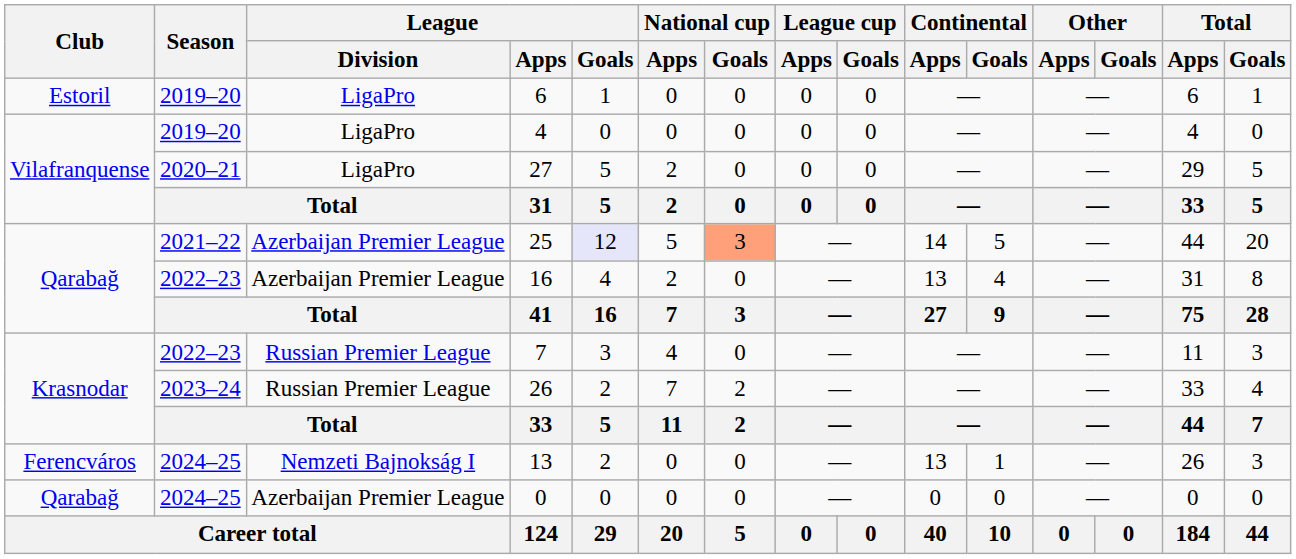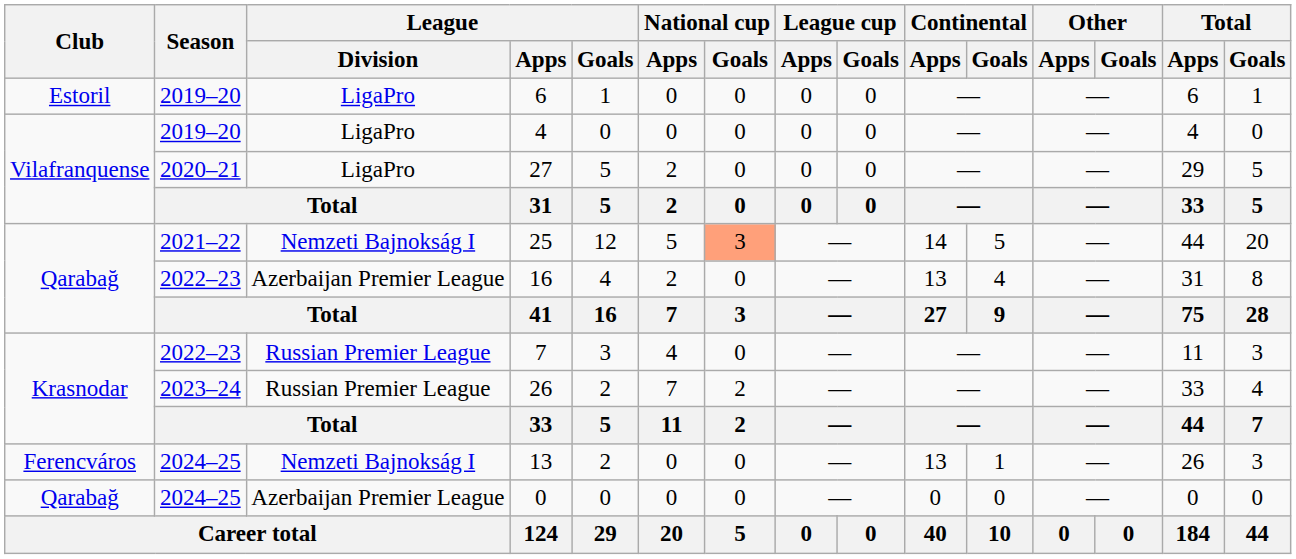 <table class="wikitable" style="text-align:center">
 <tr>
 <th rowspan="2">Club</th>
 <th rowspan="2">Season</th>
 <th colspan="3">League</th>
 <th colspan="2">National cup</th>
 <th colspan="2">League cup</th>
 <th colspan="2">Continental</th>
 <th colspan="2">Other</th>
 <th colspan="2">Total</th>
 </tr>
 <tr>
 <th>Division</th>
 <th>Apps</th>
 <th>Goals</th>
 <th>Apps</th>
 <th>Goals</th>
 <th>Apps</th>
 <th>Goals</th>
 <th>Apps</th>
 <th>Goals</th>
 <th>Apps</th>
 <th>Goals</th>
 <th>Apps</th>
 <th>Goals</th>
 </tr>
 <tr>
 <td><a href='#'>Estoril</a></td>
 <td><a href='#'>2019–20</a></td>
 <td><a href='#'>LigaPro</a></td>
 <td>6</td>
 <td>1</td>
 <td>0</td>
 <td>0</td>
 <td>0</td>
 <td>0</td>
 <td colspan="2">—</td>
 <td colspan="2">—</td>
 <td>6</td>
 <td>1</td>
 </tr>
 <tr>
 <td rowspan="3"><a href='#'>Vilafranquense</a></td>
 <td><a href='#'>2019–20</a></td>
 <td>LigaPro</td>
 <td>4</td>
 <td>0</td>
 <td>0</td>
 <td>0</td>
 <td>0</td>
 <td>0</td>
 <td colspan="2">—</td>
 <td colspan="2">—</td>
 <td>4</td>
 <td>0</td>
 </tr>
 <tr>
 <td><a href='#'>2020–21</a></td>
 <td>LigaPro</td>
 <td>27</td>
 <td>5</td>
 <td>2</td>
 <td>0</td>
 <td>0</td>
 <td>0</td>
 <td colspan="2">—</td>
 <td colspan="2">—</td>
 <td>29</td>
 <td>5</td>
 </tr>
 <tr>
 <th colspan="2">Total</th>
 <th>31</th>
 <th>5</th>
 <th>2</th>
 <th>0</th>
 <th>0</th>
 <th>0</th>
 <th colspan="2">—</th>
 <th colspan="2">—</th>
 <th>33</th>
 <th>5</th>
 </tr>
 <tr>
 <td rowspan="3"><a href='#'>Qarabağ</a></td>
 <td><a href='#'>2021–22</a></td>
-<td><a href='#'>Azerbaijan Premier League</a></td>
+<td><a href='#'>Nemzeti Bajnokság I</a></td>
 <td>25</td>
-<td style="background: lavender;">12</td>
+<td>12</td>
 <td>5</td>
 <td style="background: lightsalmon;">3</td>
 <td colspan="2">—</td>
 <td>14</td>
 <td>5</td>
 <td colspan="2">—</td>
 <td>44</td>
 <td>20</td>
 </tr>
 <tr>
 <td><a href='#'>2022–23</a></td>
 <td>Azerbaijan Premier League</td>
 <td>16</td>
 <td>4</td>
 <td>2</td>
 <td>0</td>
 <td colspan="2">—</td>
 <td>13</td>
 <td>4</td>
 <td colspan="2">—</td>
 <td>31</td>
 <td>8</td>
 </tr>
 <tr>
 <th colspan="2">Total</th>
 <th>41</th>
 <th>16</th>
 <th>7</th>
 <th>3</th>
 <th colspan="2">—</th>
 <th>27</th>
 <th>9</th>
 <th colspan="2">—</th>
 <th>75</th>
 <th>28</th>
 </tr>
 <tr>
 <td rowspan="3"><a href='#'>Krasnodar</a></td>
 <td><a href='#'>2022–23</a></td>
 <td><a href='#'>Russian Premier League</a></td>
 <td>7</td>
 <td>3</td>
 <td>4</td>
 <td>0</td>
 <td colspan="2">—</td>
 <td colspan="2">—</td>
 <td colspan="2">—</td>
 <td>11</td>
 <td>3</td>
 </tr>
 <tr>
 <td><a href='#'>2023–24</a></td>
 <td>Russian Premier League</td>
 <td>26</td>
 <td>2</td>
 <td>7</td>
 <td>2</td>
 <td colspan="2">—</td>
 <td colspan="2">—</td>
 <td colspan="2">—</td>
 <td>33</td>
 <td>4</td>
 </tr>
 <tr>
 <th colspan="2">Total</th>
 <th>33</th>
 <th>5</th>
 <th>11</th>
 <th>2</th>
 <th colspan="2">—</th>
 <th colspan="2">—</th>
 <th colspan="2">—</th>
 <th>44</th>
 <th>7</th>
 </tr>
 <tr>
 <td><a href='#'>Ferencváros</a></td>
 <td><a href='#'>2024–25</a></td>
 <td><a href='#'>Nemzeti Bajnokság I</a></td>
 <td>13</td>
 <td>2</td>
 <td>0</td>
 <td>0</td>
 <td colspan="2">—</td>
 <td>13</td>
 <td>1</td>
 <td colspan="2">—</td>
 <td>26</td>
 <td>3</td>
 </tr>
 <tr>
 <td><a href='#'>Qarabağ</a></td>
 <td><a href='#'>2024–25</a></td>
 <td>Azerbaijan Premier League</td>
 <td>0</td>
 <td>0</td>
 <td>0</td>
 <td>0</td>
 <td colspan="2">—</td>
 <td>0</td>
 <td>0</td>
 <td colspan="2">—</td>
 <td>0</td>
 <td>0</td>
 </tr>
 <tr>
 <th colspan="3">Career total</th>
 <th>124</th>
 <th>29</th>
 <th>20</th>
 <th>5</th>
 <th>0</th>
 <th>0</th>
 <th>40</th>
 <th>10</th>
 <th>0</th>
 <th>0</th>
 <th>184</th>
 <th>44</th>
 </tr>
 </table>
